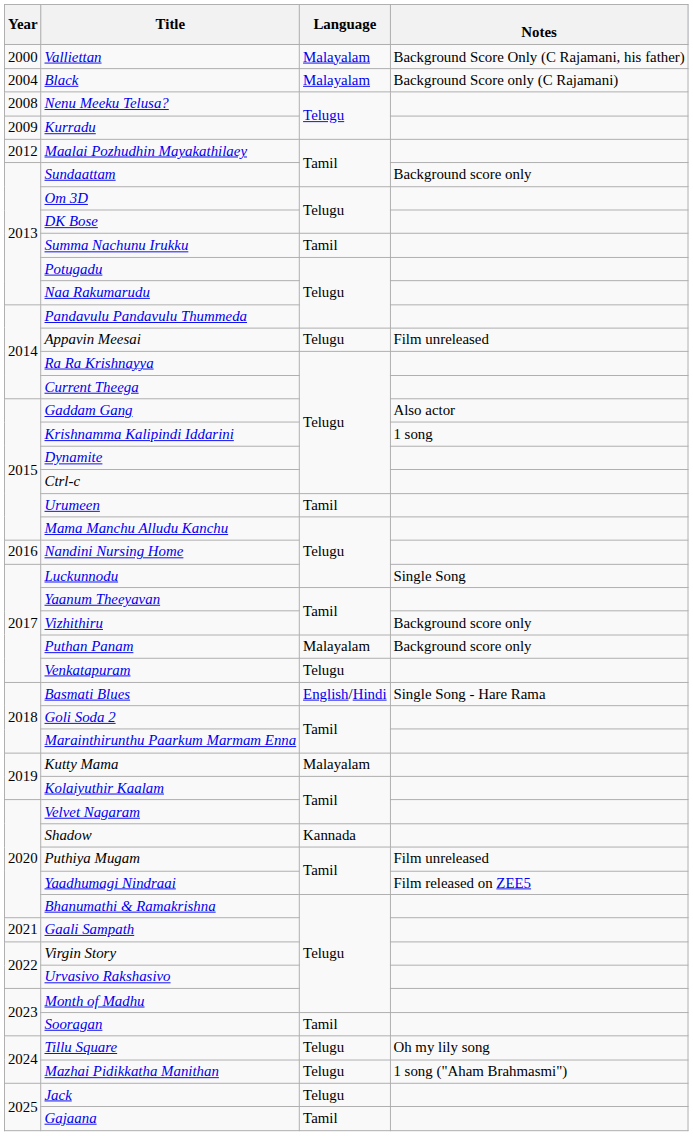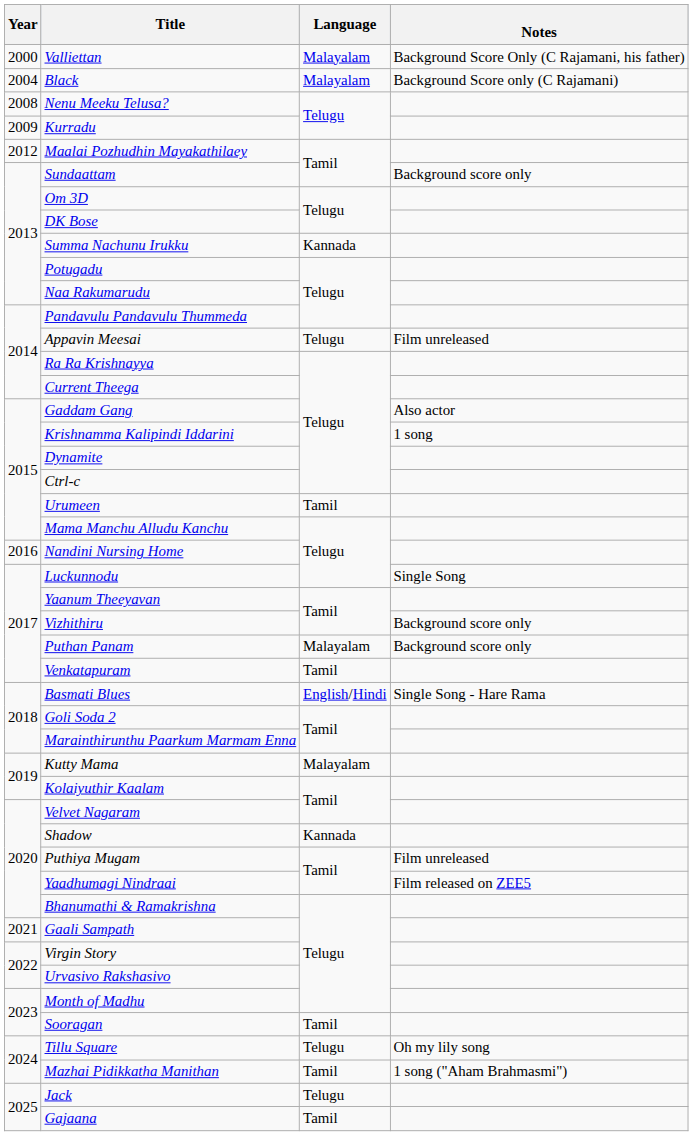 <table class="wikitable sortable">
 <tr style="background:LightSteelBlue; text-align:center;">
 <th>Year</th>
 <th>Title</th>
 <th>Language</th>
 <th><br>Notes</th>
 </tr>
 <tr>
 <td>2000</td>
 <td><em><a href='#'>Valliettan</a></em></td>
 <td><a href='#'>Malayalam</a></td>
 <td>Background Score Only (C Rajamani, his father)</td>
 </tr>
 <tr>
 <td>2004</td>
 <td><em><a href='#'>Black</a></em></td>
 <td><a href='#'>Malayalam</a></td>
 <td>Background Score only (C Rajamani)</td>
 </tr>
 <tr>
 <td>2008</td>
 <td><em><a href='#'>Nenu Meeku Telusa?</a></em></td>
 <td rowspan="2"><a href='#'>Telugu</a></td>
 <td></td>
 </tr>
 <tr>
 <td>2009</td>
 <td><em><a href='#'>Kurradu</a></em></td>
 <td></td>
 </tr>
 <tr>
 <td>2012</td>
 <td><em><a href='#'>Maalai Pozhudhin Mayakathilaey</a></em></td>
 <td rowspan="2">Tamil</td>
 <td></td>
 </tr>
 <tr>
 <td rowspan="6">2013</td>
 <td><em><a href='#'>Sundaattam</a></em></td>
 <td>Background score only</td>
 </tr>
 <tr>
 <td><em><a href='#'>Om 3D</a></em></td>
 <td rowspan="2">Telugu</td>
 <td></td>
 </tr>
 <tr>
 <td><em><a href='#'>DK Bose</a></em></td>
 <td></td>
 </tr>
 <tr>
 <td><em><a href='#'>Summa Nachunu Irukku</a></em></td>
-<td>Tamil</td>
+<td>Kannada</td>
 <td></td>
 </tr>
 <tr>
 <td><em><a href='#'>Potugadu</a></em></td>
 <td rowspan="3">Telugu</td>
 <td></td>
 </tr>
 <tr>
 <td><em><a href='#'>Naa Rakumarudu</a></em></td>
 <td></td>
 </tr>
 <tr>
 <td rowspan="4">2014</td>
 <td><em><a href='#'>Pandavulu Pandavulu Thummeda</a></em></td>
 <td></td>
 </tr>
 <tr>
 <td><em>Appavin Meesai</em></td>
 <td>Telugu</td>
 <td>Film unreleased</td>
 </tr>
 <tr>
 <td><em><a href='#'>Ra Ra Krishnayya</a></em></td>
 <td rowspan="6">Telugu</td>
 <td></td>
 </tr>
 <tr>
 <td><em><a href='#'>Current Theega</a></em></td>
 <td></td>
 </tr>
 <tr>
 <td rowspan="6">2015</td>
 <td><em><a href='#'>Gaddam Gang</a></em></td>
 <td>Also actor</td>
 </tr>
 <tr>
 <td><em><a href='#'>Krishnamma Kalipindi Iddarini</a></em></td>
 <td>1 song</td>
 </tr>
 <tr>
 <td><em><a href='#'>Dynamite</a></em></td>
 <td></td>
 </tr>
 <tr>
 <td><em>Ctrl-c</em></td>
 <td></td>
 </tr>
 <tr>
 <td><em><a href='#'>Urumeen</a></em></td>
 <td>Tamil</td>
 <td></td>
 </tr>
 <tr>
 <td><em><a href='#'>Mama Manchu Alludu Kanchu</a></em></td>
 <td rowspan="3">Telugu</td>
 <td></td>
 </tr>
 <tr>
 <td>2016</td>
 <td><em><a href='#'>Nandini Nursing Home</a></em></td>
 <td></td>
 </tr>
 <tr>
 <td rowspan="5">2017</td>
 <td><em><a href='#'>Luckunnodu</a></em></td>
 <td>Single Song</td>
 </tr>
 <tr>
 <td><em><a href='#'>Yaanum Theeyavan</a></em></td>
 <td rowspan="2">Tamil</td>
 <td></td>
 </tr>
 <tr>
 <td><em><a href='#'>Vizhithiru</a></em></td>
 <td>Background score only</td>
 </tr>
 <tr>
 <td><em><a href='#'>Puthan Panam</a></em></td>
 <td>Malayalam</td>
 <td>Background score only</td>
 </tr>
 <tr>
 <td><em><a href='#'>Venkatapuram</a></em></td>
-<td>Telugu</td>
+<td>Tamil</td>
 <td></td>
 </tr>
 <tr>
 <td rowspan="3">2018</td>
 <td><em><a href='#'>Basmati Blues</a></em></td>
 <td><a href='#'>English</a>/<a href='#'>Hindi</a></td>
 <td>Single Song - Hare Rama</td>
 </tr>
 <tr>
 <td><em><a href='#'>Goli Soda 2</a></em></td>
 <td rowspan="2">Tamil</td>
 <td></td>
 </tr>
 <tr>
 <td><em><a href='#'>Marainthirunthu Paarkum Marmam Enna</a></em></td>
 <td></td>
 </tr>
 <tr>
 <td rowspan="2">2019</td>
 <td><em>Kutty Mama</em></td>
 <td>Malayalam</td>
 <td></td>
 </tr>
 <tr>
 <td><em><a href='#'>Kolaiyuthir Kaalam</a></em></td>
 <td rowspan="2">Tamil</td>
 <td></td>
 </tr>
 <tr>
 <td rowspan="5">2020</td>
 <td><em><a href='#'>Velvet Nagaram</a></em></td>
 <td></td>
 </tr>
 <tr>
 <td><em>Shadow</em></td>
 <td>Kannada</td>
 <td></td>
 </tr>
 <tr>
 <td><em>Puthiya Mugam</em></td>
 <td rowspan="2">Tamil</td>
 <td>Film unreleased</td>
 </tr>
 <tr>
 <td><em><a href='#'>Yaadhumagi Nindraai</a></em></td>
 <td>Film released on <a href='#'>ZEE5</a></td>
 </tr>
 <tr>
 <td><em><a href='#'>Bhanumathi & Ramakrishna</a></em></td>
 <td rowspan="5">Telugu</td>
 <td></td>
 </tr>
 <tr>
 <td>2021</td>
 <td><em><a href='#'>Gaali Sampath</a></em></td>
 <td></td>
 </tr>
 <tr>
 <td rowspan="2">2022</td>
 <td><em>Virgin Story</em></td>
 <td></td>
 </tr>
 <tr>
 <td><em><a href='#'>Urvasivo Rakshasivo</a></em></td>
 <td></td>
 </tr>
 <tr>
 <td rowspan=2>2023</td>
 <td><em><a href='#'>Month of Madhu</a></em></td>
 <td></td>
 </tr>
 <tr>
 <td><em><a href='#'>Sooragan</a></em></td>
 <td>Tamil</td>
 <td></td>
 </tr>
 <tr>
 <td rowspan=2>2024</td>
 <td><em><a href='#'>Tillu Square</a></em></td>
 <td>Telugu</td>
 <td>Oh my lily song</td>
 </tr>
 <tr>
 <td><em><a href='#'>Mazhai Pidikkatha Manithan</a></em></td>
-<td>Telugu</td>
+<td>Tamil</td>
 <td>1 song ("Aham Brahmasmi")</td>
 </tr>
 <tr>
 <td rowspan="2">2025</td>
 <td><a href='#'><em>Jack</em></a></td>
 <td>Telugu</td>
 <td></td>
 </tr>
 <tr>
 <td><em><a href='#'>Gajaana</a></em></td>
 <td>Tamil</td>
 <td></td>
 </tr>
 </table>
